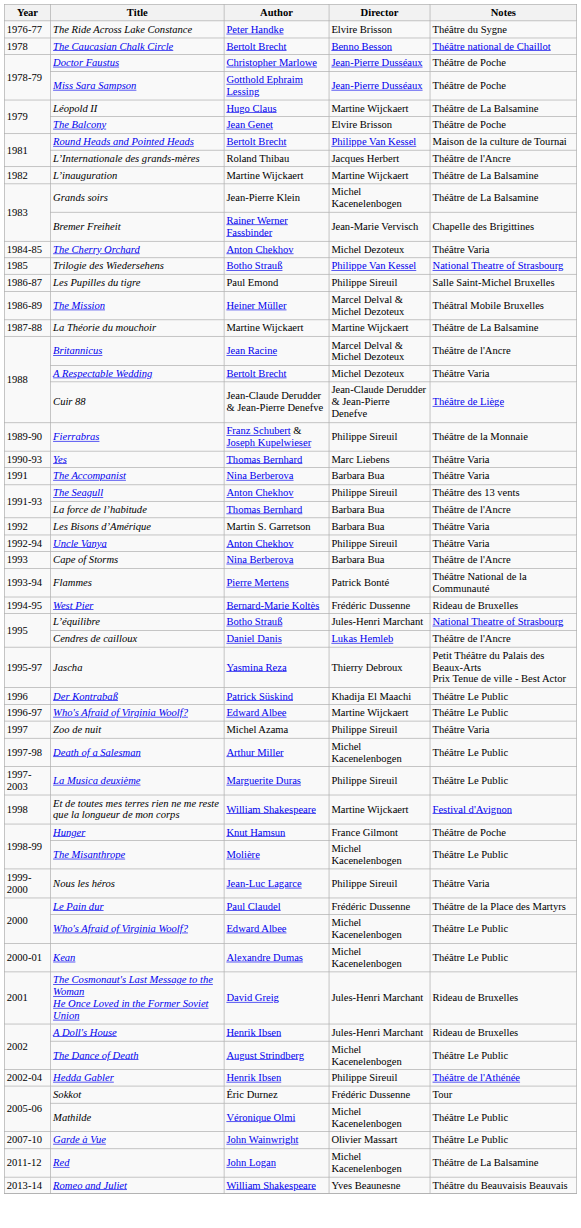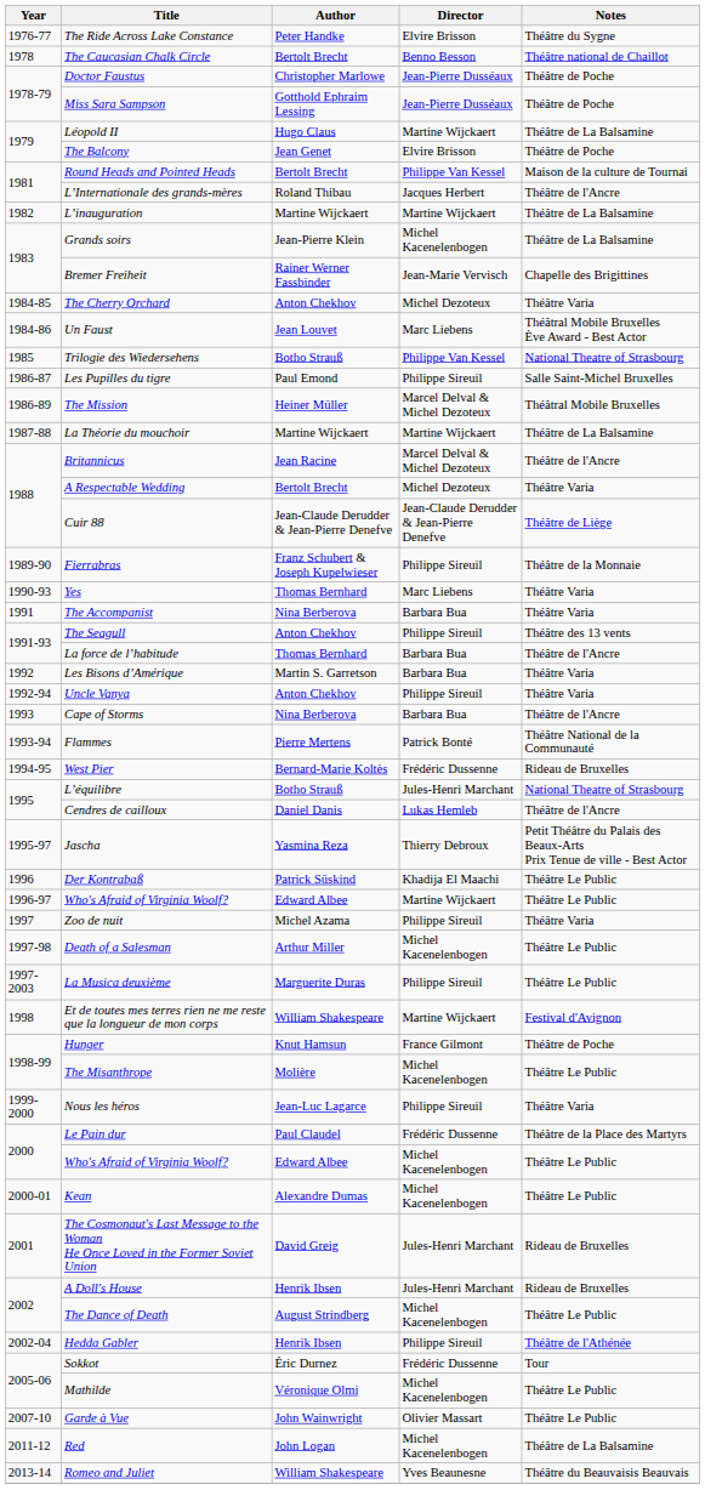 <table class="wikitable">
 <tr>
 <th>Year</th>
 <th>Title</th>
 <th>Author</th>
 <th>Director</th>
 <th>Notes</th>
 </tr>
 <tr>
 <td>1976-77</td>
 <td><em>The Ride Across Lake Constance</em></td>
 <td><a href='#'>Peter Handke</a></td>
 <td>Elvire Brisson</td>
 <td>Théâtre du Sygne</td>
 </tr>
 <tr>
 <td>1978</td>
 <td><em><a href='#'>The Caucasian Chalk Circle</a></em></td>
 <td><a href='#'>Bertolt Brecht</a></td>
 <td><a href='#'>Benno Besson</a></td>
 <td><a href='#'>Théâtre national de Chaillot</a></td>
 </tr>
 <tr>
 <td rowspan=2>1978-79</td>
 <td><em><a href='#'>Doctor Faustus</a></em></td>
 <td><a href='#'>Christopher Marlowe</a></td>
 <td><a href='#'>Jean-Pierre Dusséaux</a></td>
 <td>Théâtre de Poche</td>
 </tr>
 <tr>
 <td><em><a href='#'>Miss Sara Sampson</a></em></td>
 <td><a href='#'>Gotthold Ephraim Lessing</a></td>
 <td><a href='#'>Jean-Pierre Dusséaux</a></td>
 <td>Théâtre de Poche</td>
 </tr>
 <tr>
 <td rowspan=2>1979</td>
 <td><em>Léopold II</em></td>
 <td><a href='#'>Hugo Claus</a></td>
 <td>Martine Wijckaert</td>
 <td>Théâtre de La Balsamine</td>
 </tr>
 <tr>
 <td><em><a href='#'>The Balcony</a></em></td>
 <td><a href='#'>Jean Genet</a></td>
 <td>Elvire Brisson</td>
 <td>Théâtre de Poche</td>
 </tr>
 <tr>
 <td rowspan=2>1981</td>
 <td><em><a href='#'>Round Heads and Pointed Heads</a></em></td>
 <td><a href='#'>Bertolt Brecht</a></td>
 <td><a href='#'>Philippe Van Kessel</a></td>
 <td>Maison de la culture de Tournai</td>
 </tr>
 <tr>
 <td><em>L’Internationale des grands-mères</em></td>
 <td>Roland Thibau</td>
 <td>Jacques Herbert</td>
 <td>Théâtre de l'Ancre</td>
 </tr>
 <tr>
 <td>1982</td>
 <td><em>L’inauguration</em></td>
 <td>Martine Wijckaert</td>
 <td>Martine Wijckaert</td>
 <td>Théâtre de La Balsamine</td>
 </tr>
 <tr>
 <td rowspan=2>1983</td>
 <td><em>Grands soirs</em></td>
 <td>Jean-Pierre Klein</td>
 <td>Michel Kacenelenbogen</td>
 <td>Théâtre de La Balsamine</td>
 </tr>
 <tr>
 <td><em>Bremer Freiheit</em></td>
 <td><a href='#'>Rainer Werner Fassbinder</a></td>
 <td>Jean-Marie Vervisch</td>
 <td>Chapelle des Brigittines</td>
 </tr>
 <tr>
 <td>1984-85</td>
 <td><em><a href='#'>The Cherry Orchard</a></em></td>
 <td><a href='#'>Anton Chekhov</a></td>
 <td>Michel Dezoteux</td>
 <td>Théâtre Varia</td>
+</tr>
+<tr>
+<td>1984-86</td>
+<td><em>Un Faust</em></td>
+<td><a href='#'>Jean Louvet</a></td>
+<td>Marc Liebens</td>
+<td>Théâtral Mobile Bruxelles<br>Ève Award - Best Actor</td>
 </tr>
 <tr>
 <td>1985</td>
 <td><em>Trilogie des Wiedersehens</em></td>
 <td><a href='#'>Botho Strauß</a></td>
 <td><a href='#'>Philippe Van Kessel</a></td>
 <td><a href='#'>National Theatre of Strasbourg</a></td>
 </tr>
 <tr>
 <td>1986-87</td>
 <td><em>Les Pupilles du tigre</em></td>
 <td>Paul Emond</td>
 <td>Philippe Sireuil</td>
 <td>Salle Saint-Michel Bruxelles</td>
 </tr>
 <tr>
 <td>1986-89</td>
 <td><em><a href='#'>The Mission</a></em></td>
 <td><a href='#'>Heiner Müller</a></td>
 <td>Marcel Delval &<br> Michel Dezoteux</td>
 <td>Théâtral Mobile Bruxelles</td>
 </tr>
 <tr>
 <td>1987-88</td>
 <td><em>La Théorie du mouchoir</em></td>
 <td>Martine Wijckaert</td>
 <td>Martine Wijckaert</td>
 <td>Théâtre de La Balsamine</td>
 </tr>
 <tr>
 <td rowspan=3>1988</td>
 <td><em><a href='#'>Britannicus</a></em></td>
 <td><a href='#'>Jean Racine</a></td>
 <td>Marcel Delval &<br> Michel Dezoteux</td>
 <td>Théâtre de l'Ancre</td>
 </tr>
 <tr>
 <td><em><a href='#'>A Respectable Wedding</a></em></td>
 <td><a href='#'>Bertolt Brecht</a></td>
 <td>Michel Dezoteux</td>
 <td>Théâtre Varia</td>
 </tr>
 <tr>
 <td><em>Cuir 88</em></td>
 <td>Jean-Claude Derudder<br> & Jean-Pierre Denefve</td>
 <td>Jean-Claude Derudder<br> & Jean-Pierre Denefve</td>
 <td><a href='#'>Théâtre de Liège</a></td>
 </tr>
 <tr>
 <td>1989-90</td>
 <td><em><a href='#'>Fierrabras</a></em></td>
 <td><a href='#'>Franz Schubert</a> &<br> <a href='#'>Joseph Kupelwieser</a></td>
 <td>Philippe Sireuil</td>
 <td>Théâtre de la Monnaie</td>
 </tr>
 <tr>
 <td>1990-93</td>
 <td><em><a href='#'>Yes</a></em></td>
 <td><a href='#'>Thomas Bernhard</a></td>
 <td>Marc Liebens</td>
 <td>Théâtre Varia</td>
 </tr>
 <tr>
 <td>1991</td>
 <td><em><a href='#'>The Accompanist</a></em></td>
 <td><a href='#'>Nina Berberova</a></td>
 <td>Barbara Bua</td>
 <td>Théâtre Varia</td>
 </tr>
 <tr>
 <td rowspan=2>1991-93</td>
 <td><em><a href='#'>The Seagull</a></em></td>
 <td><a href='#'>Anton Chekhov</a></td>
 <td>Philippe Sireuil</td>
 <td>Théâtre des 13 vents</td>
 </tr>
 <tr>
 <td><em>La force de l’habitude</em></td>
 <td><a href='#'>Thomas Bernhard</a></td>
 <td>Barbara Bua</td>
 <td>Théâtre de l'Ancre</td>
 </tr>
 <tr>
 <td>1992</td>
 <td><em>Les Bisons d’Amérique</em></td>
 <td>Martin S. Garretson</td>
 <td>Barbara Bua</td>
 <td>Théâtre Varia</td>
 </tr>
 <tr>
 <td>1992-94</td>
 <td><em><a href='#'>Uncle Vanya</a></em></td>
 <td><a href='#'>Anton Chekhov</a></td>
 <td>Philippe Sireuil</td>
 <td>Théâtre Varia</td>
 </tr>
 <tr>
 <td>1993</td>
 <td><em>Cape of Storms</em></td>
 <td><a href='#'>Nina Berberova</a></td>
 <td>Barbara Bua</td>
 <td>Théâtre de l'Ancre</td>
 </tr>
 <tr>
 <td>1993-94</td>
 <td><em>Flammes</em></td>
 <td><a href='#'>Pierre Mertens</a></td>
 <td>Patrick Bonté</td>
 <td>Théâtre National de la Communauté</td>
 </tr>
 <tr>
 <td>1994-95</td>
 <td><em><a href='#'>West Pier</a></em></td>
 <td><a href='#'>Bernard-Marie Koltès</a></td>
 <td>Frédéric Dussenne</td>
 <td>Rideau de Bruxelles</td>
 </tr>
 <tr>
 <td rowspan=2>1995</td>
 <td><em>L’équilibre</em></td>
 <td><a href='#'>Botho Strauß</a></td>
 <td>Jules-Henri Marchant</td>
 <td><a href='#'>National Theatre of Strasbourg</a></td>
 </tr>
 <tr>
 <td><em>Cendres de cailloux</em></td>
 <td><a href='#'>Daniel Danis</a></td>
 <td><a href='#'>Lukas Hemleb</a></td>
 <td>Théâtre de l'Ancre</td>
 </tr>
 <tr>
 <td>1995-97</td>
 <td><em>Jascha</em></td>
 <td><a href='#'>Yasmina Reza</a></td>
 <td>Thierry Debroux</td>
 <td>Petit Théâtre du Palais des Beaux-Arts<br>Prix Tenue de ville - Best Actor</td>
 </tr>
 <tr>
 <td>1996</td>
 <td><em><a href='#'>Der Kontrabaß</a></em></td>
 <td><a href='#'>Patrick Süskind</a></td>
 <td>Khadija El Maachi</td>
 <td>Théâtre Le Public</td>
 </tr>
 <tr>
 <td>1996-97</td>
 <td><em><a href='#'>Who's Afraid of Virginia Woolf?</a></em></td>
 <td><a href='#'>Edward Albee</a></td>
 <td>Martine Wijckaert</td>
 <td>Théâtre Le Public</td>
 </tr>
 <tr>
 <td>1997</td>
 <td><em>Zoo de nuit</em></td>
 <td>Michel Azama</td>
 <td>Philippe Sireuil</td>
 <td>Théâtre Varia</td>
 </tr>
 <tr>
 <td>1997-98</td>
 <td><em><a href='#'>Death of a Salesman</a></em></td>
 <td><a href='#'>Arthur Miller</a></td>
 <td>Michel Kacenelenbogen</td>
 <td>Théâtre Le Public</td>
 </tr>
 <tr>
 <td>1997-2003</td>
 <td><em><a href='#'>La Musica deuxième</a></em></td>
 <td><a href='#'>Marguerite Duras</a></td>
 <td>Philippe Sireuil</td>
 <td>Théâtre Le Public</td>
 </tr>
 <tr>
 <td>1998</td>
 <td><em>Et de toutes mes terres rien ne me reste<br> que la longueur de mon corps</em></td>
 <td><a href='#'>William Shakespeare</a></td>
 <td>Martine Wijckaert</td>
 <td><a href='#'>Festival d'Avignon</a></td>
 </tr>
 <tr>
 <td rowspan=2>1998-99</td>
 <td><em><a href='#'>Hunger</a></em></td>
 <td><a href='#'>Knut Hamsun</a></td>
 <td>France Gilmont</td>
 <td>Théâtre de Poche</td>
 </tr>
 <tr>
 <td><em><a href='#'>The Misanthrope</a></em></td>
 <td><a href='#'>Molière</a></td>
 <td>Michel Kacenelenbogen</td>
 <td>Théâtre Le Public</td>
 </tr>
 <tr>
 <td>1999-2000</td>
 <td><em>Nous les héros</em></td>
 <td><a href='#'>Jean-Luc Lagarce</a></td>
 <td>Philippe Sireuil</td>
 <td>Théâtre Varia</td>
 </tr>
 <tr>
 <td rowspan=2>2000</td>
 <td><em><a href='#'>Le Pain dur</a></em></td>
 <td><a href='#'>Paul Claudel</a></td>
 <td>Frédéric Dussenne</td>
 <td>Théâtre de la Place des Martyrs</td>
 </tr>
 <tr>
 <td><em><a href='#'>Who's Afraid of Virginia Woolf?</a></em></td>
 <td><a href='#'>Edward Albee</a></td>
 <td>Michel Kacenelenbogen</td>
 <td>Théâtre Le Public</td>
 </tr>
 <tr>
 <td>2000-01</td>
 <td><em><a href='#'>Kean</a></em></td>
 <td><a href='#'>Alexandre Dumas</a></td>
 <td>Michel Kacenelenbogen</td>
 <td>Théâtre Le Public</td>
 </tr>
 <tr>
 <td>2001</td>
 <td><em><a href='#'>The Cosmonaut's Last Message to the Woman<br> He Once Loved in the Former Soviet Union</a></em></td>
 <td><a href='#'>David Greig</a></td>
 <td>Jules-Henri Marchant</td>
 <td>Rideau de Bruxelles</td>
 </tr>
 <tr>
 <td rowspan=2>2002</td>
 <td><em><a href='#'>A Doll's House</a></em></td>
 <td><a href='#'>Henrik Ibsen</a></td>
 <td>Jules-Henri Marchant</td>
 <td>Rideau de Bruxelles</td>
 </tr>
 <tr>
 <td><em><a href='#'>The Dance of Death</a></em></td>
 <td><a href='#'>August Strindberg</a></td>
 <td>Michel Kacenelenbogen</td>
 <td>Théâtre Le Public</td>
 </tr>
 <tr>
 <td>2002-04</td>
 <td><em><a href='#'>Hedda Gabler</a></em></td>
 <td><a href='#'>Henrik Ibsen</a></td>
 <td>Philippe Sireuil</td>
 <td><a href='#'>Théâtre de l'Athénée</a></td>
 </tr>
 <tr>
 <td rowspan=2>2005-06</td>
 <td><em>Sokkot</em></td>
 <td>Éric Durnez</td>
 <td>Frédéric Dussenne</td>
 <td>Tour</td>
 </tr>
 <tr>
 <td><em>Mathilde</em></td>
 <td><a href='#'>Véronique Olmi</a></td>
 <td>Michel Kacenelenbogen</td>
 <td>Théâtre Le Public</td>
 </tr>
 <tr>
 <td>2007-10</td>
 <td><em><a href='#'>Garde à Vue</a></em></td>
 <td><a href='#'>John Wainwright</a></td>
 <td>Olivier Massart</td>
 <td>Théâtre Le Public</td>
 </tr>
 <tr>
 <td>2011-12</td>
 <td><em><a href='#'>Red</a></em></td>
 <td><a href='#'>John Logan</a></td>
 <td>Michel Kacenelenbogen</td>
 <td>Théâtre de La Balsamine</td>
 </tr>
 <tr>
 <td>2013-14</td>
 <td><em><a href='#'>Romeo and Juliet</a></em></td>
 <td><a href='#'>William Shakespeare</a></td>
 <td>Yves Beaunesne</td>
 <td>Théâtre du Beauvaisis Beauvais</td>
 </tr>
 <tr>
 </tr>
 </table>
